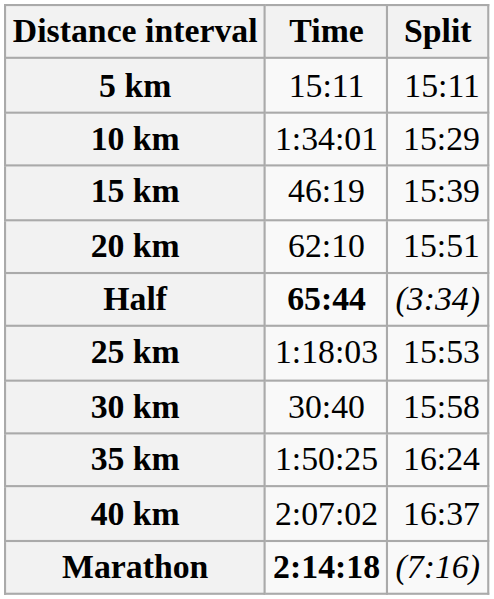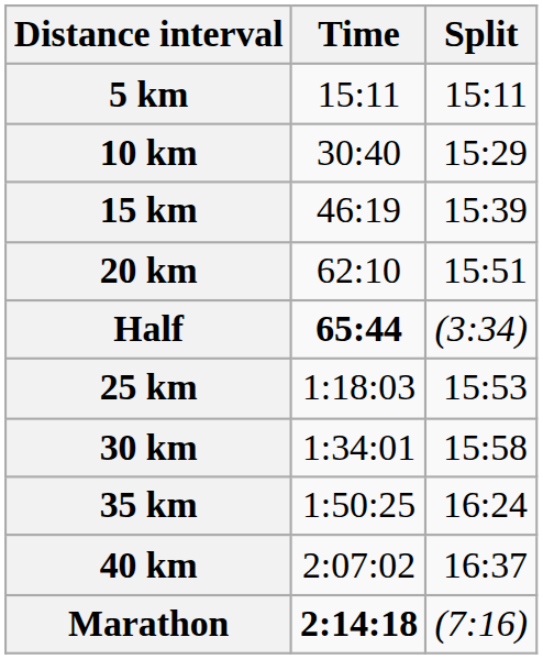 <table class="wikitable mw-collapsible mw-collapsed">
 <tr>
 <th>Distance interval</th>
 <th>Time</th>
 <th>Split</th>
 </tr>
 <tr>
 <th scope="row">5 km</th>
 <td align=center>15:11</td>
 <td align=right>15:11</td>
 </tr>
 <tr>
 <th scope="row">10 km</th>
-<td align=center>1:34:01</td>
+<td align=center>30:40</td>
 <td align=right>15:29</td>
 </tr>
 <tr>
 <th scope="row">15 km</th>
 <td align=center>46:19</td>
 <td align=right>15:39</td>
 </tr>
 <tr>
 <th scope="row">20 km</th>
 <td align=center>62:10</td>
 <td align=right>15:51</td>
 </tr>
 <tr>
 <th scope="row">Half</th>
 <td align=center><strong>65:44</strong></td>
 <td align=right><em>(3:34)</em></td>
 </tr>
 <tr>
 <th scope="row">25 km</th>
 <td align=center>1:18:03</td>
 <td align=right>15:53</td>
 </tr>
 <tr>
 <th scope="row">30 km</th>
-<td align=center>30:40</td>
+<td align=center>1:34:01</td>
 <td align=right>15:58</td>
 </tr>
 <tr>
 <th scope="row">35 km</th>
 <td align=center>1:50:25</td>
 <td align=right>16:24</td>
 </tr>
 <tr>
 <th scope="row">40 km</th>
 <td align=center>2:07:02</td>
 <td align=right>16:37</td>
 </tr>
 <tr>
 <th scope="row">Marathon</th>
 <td align=center><strong>2:14:18</strong></td>
 <td align=right><em>(7:16)</em></td>
 </tr>
 </table>
